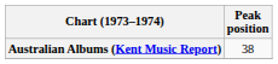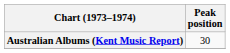 <table class="wikitable sortable plainrowheaders" style="text-align:center">
 <tr>
 <th>Chart (1973–1974)</th>
 <th>Peak<br>position</th>
 </tr>
 <tr>
 <th scope="row">Australian Albums (<a href='#'>Kent Music Report</a>)</th>
-<td>38</td>
+<td>30</td>
 </tr>
 <tr>
 </tr>
 <tr>
 </tr>
 </table>
